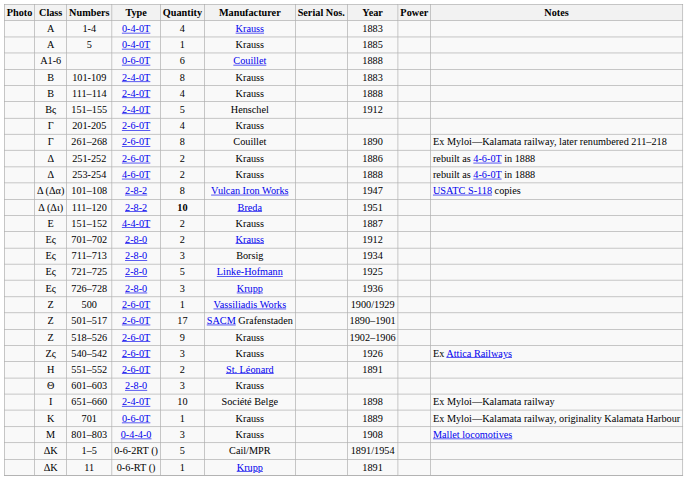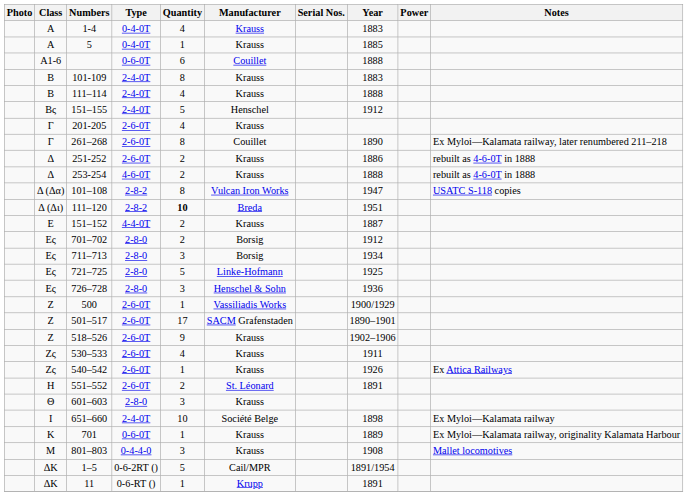 <table class="wikitable" style=text-align:center>
 <tr>
 <th>Photo</th>
 <th>Class</th>
 <th>Numbers</th>
 <th>Type</th>
 <th>Quantity</th>
 <th>Manufacturer</th>
 <th>Serial Nos.</th>
 <th>Year</th>
 <th>Power</th>
 <th>Notes</th>
 </tr>
 <tr>
 <td></td>
 <td>Α</td>
 <td>1-4</td>
 <td><a href='#'>0-4-0T</a></td>
 <td>4</td>
 <td><a href='#'>Krauss</a></td>
 <td></td>
 <td>1883</td>
 <td></td>
 <td align=left></td>
 </tr>
 <tr>
 <td></td>
 <td>Α</td>
 <td>5</td>
 <td><a href='#'>0-4-0T</a></td>
 <td>1</td>
 <td>Krauss</td>
 <td></td>
 <td>1885</td>
 <td></td>
 <td align=left></td>
 </tr>
 <tr>
 <td></td>
 <td>Α1-6</td>
 <td></td>
 <td><a href='#'>0-6-0T</a></td>
 <td>6</td>
 <td><a href='#'>Couillet</a></td>
 <td></td>
 <td>1888</td>
 <td></td>
 <td align=left></td>
 </tr>
 <tr>
 <td></td>
 <td>Β</td>
 <td>101-109</td>
 <td><a href='#'>2-4-0T</a></td>
 <td>8</td>
 <td>Krauss</td>
 <td></td>
 <td>1883</td>
 <td></td>
 <td align=left></td>
 </tr>
 <tr>
 <td></td>
 <td>Β</td>
 <td>111–114</td>
 <td><a href='#'>2-4-0T</a></td>
 <td>4</td>
 <td>Krauss</td>
 <td></td>
 <td>1888</td>
 <td></td>
 <td align=left></td>
 </tr>
 <tr>
 <td></td>
 <td>Βς</td>
 <td>151–155</td>
 <td><a href='#'>2-4-0T</a></td>
 <td>5</td>
 <td>Henschel</td>
 <td></td>
 <td>1912</td>
 <td></td>
 <td align=left></td>
 </tr>
 <tr>
 <td></td>
 <td>Γ</td>
 <td>201-205</td>
 <td><a href='#'>2-6-0T</a></td>
 <td>4</td>
 <td>Krauss</td>
 <td></td>
 <td></td>
 <td></td>
 <td align=left></td>
 </tr>
 <tr>
 <td></td>
 <td>Γ</td>
 <td>261–268</td>
 <td><a href='#'>2-6-0T</a></td>
 <td>8</td>
 <td>Couillet</td>
 <td></td>
 <td>1890</td>
 <td></td>
 <td align=left>Ex Myloi—Kalamata railway, later renumbered 211–218</td>
 </tr>
 <tr>
 <td></td>
 <td>Δ</td>
 <td>251-252</td>
 <td><a href='#'>2-6-0T</a></td>
 <td>2</td>
 <td>Krauss</td>
 <td></td>
 <td>1886</td>
 <td></td>
 <td align=left>rebuilt as <a href='#'>4-6-0T</a> in 1888</td>
 </tr>
 <tr>
 <td></td>
 <td>Δ</td>
 <td>253-254</td>
 <td><a href='#'>4-6-0T</a></td>
 <td>2</td>
 <td>Krauss</td>
 <td></td>
 <td>1888</td>
 <td></td>
 <td align=left>rebuilt as <a href='#'>4-6-0T</a> in 1888</td>
 </tr>
 <tr>
 <td></td>
 <td>Δ (Δα)</td>
 <td>101–108</td>
 <td><a href='#'>2-8-2</a></td>
 <td>8</td>
 <td><a href='#'>Vulcan Iron Works</a></td>
 <td></td>
 <td>1947</td>
 <td></td>
 <td align=left><a href='#'>USATC S-118</a> copies</td>
 </tr>
 <tr>
 <td></td>
 <td>Δ (Δι)</td>
 <td>111–120</td>
 <td><a href='#'>2-8-2</a></td>
 <td><strong>10</strong></td>
 <td><a href='#'>Breda</a></td>
 <td></td>
 <td>1951</td>
 <td></td>
 <td align=left></td>
 </tr>
 <tr>
 <td></td>
 <td>Ε</td>
 <td>151–152</td>
 <td><a href='#'>4-4-0T</a></td>
 <td>2</td>
 <td>Krauss</td>
 <td></td>
 <td>1887</td>
 <td></td>
 <td align=left></td>
 </tr>
 <tr>
 <td></td>
 <td>Ες</td>
 <td>701–702</td>
 <td><a href='#'>2-8-0</a></td>
 <td>2</td>
-<td><a href='#'>Krauss</a></td>
+<td>Borsig</td>
 <td></td>
 <td>1912</td>
 <td></td>
 <td align=left></td>
 </tr>
 <tr>
 <td></td>
 <td>Ες</td>
 <td>711–713</td>
 <td><a href='#'>2-8-0</a></td>
 <td>3</td>
 <td>Borsig</td>
 <td></td>
 <td>1934</td>
 <td></td>
 <td align=left></td>
 </tr>
 <tr>
 <td></td>
 <td>Ες</td>
 <td>721–725</td>
 <td><a href='#'>2-8-0</a></td>
 <td>5</td>
 <td><a href='#'>Linke-Hofmann</a></td>
 <td></td>
 <td>1925</td>
 <td></td>
 <td align=left></td>
 </tr>
 <tr>
 <td></td>
 <td>Ες</td>
 <td>726–728</td>
 <td><a href='#'>2-8-0</a></td>
 <td>3</td>
-<td><a href='#'>Krupp</a></td>
+<td><a href='#'>Henschel & Sohn</a></td>
 <td></td>
 <td>1936</td>
 <td></td>
 <td align=left></td>
 </tr>
 <tr>
 <td></td>
 <td>Ζ</td>
 <td>500</td>
 <td><a href='#'>2-6-0T</a></td>
 <td>1</td>
 <td><a href='#'>Vassiliadis Works</a></td>
 <td></td>
 <td>1900/1929</td>
 <td></td>
 <td align=left></td>
 </tr>
 <tr>
 <td></td>
 <td>Ζ</td>
 <td>501–517</td>
 <td><a href='#'>2-6-0T</a></td>
 <td>17</td>
 <td><a href='#'>SACM</a> Grafenstaden</td>
 <td></td>
 <td>1890–1901</td>
 <td></td>
 <td align=left></td>
 </tr>
 <tr>
 <td></td>
 <td>Ζ</td>
 <td>518–526</td>
 <td><a href='#'>2-6-0T</a></td>
 <td>9</td>
 <td>Krauss</td>
 <td></td>
 <td>1902–1906</td>
 <td></td>
 <td align=left></td>
 </tr>
 <tr>
 <td></td>
 <td>Ζς</td>
+<td>530–533</td>
+<td><a href='#'>2-6-0T</a></td>
+<td>4</td>
+<td>Krauss</td>
+<td></td>
+<td>1911</td>
+<td></td>
+<td align=left></td>
+</tr>
+<tr>
+<td></td>
+<td>Ζς</td>
 <td>540–542</td>
 <td><a href='#'>2-6-0T</a></td>
-<td>3</td>
+<td>1</td>
 <td>Krauss</td>
 <td></td>
 <td>1926</td>
 <td></td>
 <td align=left>Ex <a href='#'>Attica Railways</a></td>
 </tr>
 <tr>
 <td></td>
 <td>Η</td>
 <td>551–552</td>
 <td><a href='#'>2-6-0T</a></td>
 <td>2</td>
 <td><a href='#'>St. Léonard</a></td>
 <td></td>
 <td>1891</td>
 <td></td>
 <td align=left></td>
 </tr>
 <tr>
 <td></td>
 <td>Θ</td>
 <td>601–603</td>
 <td><a href='#'>2-8-0</a></td>
 <td>3</td>
 <td>Krauss</td>
 <td></td>
 <td></td>
 <td></td>
 <td align=left></td>
 </tr>
 <tr>
 <td></td>
 <td>Ι</td>
 <td>651–660</td>
 <td><a href='#'>2-4-0T</a></td>
 <td>10</td>
 <td>Société Belge</td>
 <td></td>
 <td>1898</td>
 <td></td>
 <td align=left>Ex Myloi—Kalamata railway</td>
 </tr>
 <tr>
 <td></td>
 <td>Κ</td>
 <td>701</td>
 <td><a href='#'>0-6-0T</a></td>
 <td>1</td>
 <td>Krauss</td>
 <td></td>
 <td>1889</td>
 <td></td>
 <td align=left>Ex Myloi—Kalamata railway, originality Kalamata Harbour</td>
 </tr>
 <tr>
 <td></td>
 <td>Μ</td>
 <td>801–803</td>
 <td><a href='#'>0-4-4-0</a></td>
 <td>3</td>
 <td>Krauss</td>
 <td></td>
 <td>1908</td>
 <td></td>
 <td align=left><a href='#'>Mallet locomotives</a></td>
 </tr>
 <tr>
 <td></td>
 <td>ΔΚ</td>
 <td>1–5</td>
 <td>0-6-2RT ()</td>
 <td>5</td>
 <td>Cail/MPR</td>
 <td></td>
 <td>1891/1954</td>
 <td></td>
 <td align=left></td>
 </tr>
 <tr>
 <td></td>
 <td>ΔΚ</td>
 <td>11</td>
 <td>0-6-RT ()</td>
 <td>1</td>
 <td><a href='#'>Krupp</a></td>
 <td></td>
 <td>1891</td>
 <td></td>
 <td align=left></td>
 </tr>
 <tr>
 </tr>
 </table>
